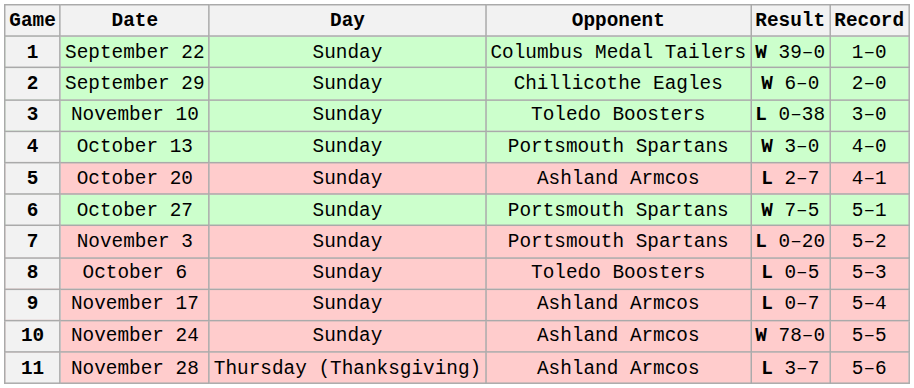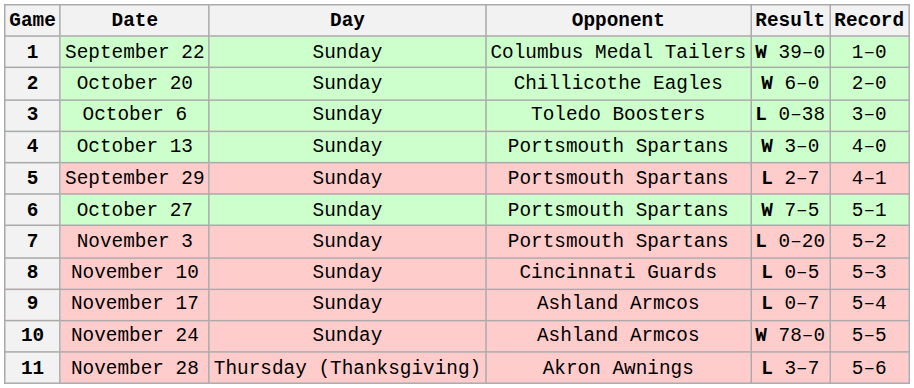 <table class="wikitable" style="text-align:center">
 <tr>
 <th>Game</th>
 <th>Date</th>
 <th>Day</th>
 <th>Opponent</th>
 <th>Result</th>
 <th>Record</th>
 </tr>
 <tr style="background:#cfc;">
 <th scope="row">1</th>
 <td>September 22</td>
 <td>Sunday</td>
 <td>Columbus Medal Tailers</td>
 <td><strong>W</strong> 39–0</td>
 <td>1–0</td>
 </tr>
 <tr style="background:#cfc;">
 <th scope="row">2</th>
-<td>September 29</td>
+<td>October 20</td>
 <td>Sunday</td>
 <td>Chillicothe Eagles</td>
 <td><strong>W</strong> 6–0</td>
 <td>2–0</td>
 </tr>
 <tr style="background:#cfc;">
 <th scope="row">3</th>
-<td>November 10</td>
+<td>October 6</td>
 <td>Sunday</td>
 <td>Toledo Boosters</td>
 <td><strong>L</strong> 0–38</td>
 <td>3–0</td>
 </tr>
 <tr style="background:#cfc;">
 <th scope="row">4</th>
 <td>October 13</td>
 <td>Sunday</td>
 <td>Portsmouth Spartans</td>
 <td><strong>W</strong> 3–0</td>
 <td>4–0</td>
 </tr>
 <tr style="background:#fcc;">
 <th scope="row">5</th>
-<td>October 20</td>
+<td>September 29</td>
 <td>Sunday</td>
-<td>Ashland Armcos</td>
+<td>Portsmouth Spartans</td>
 <td><strong>L</strong> 2–7</td>
 <td>4–1</td>
 </tr>
 <tr style="background:#cfc;">
 <th scope="row">6</th>
 <td>October 27</td>
 <td>Sunday</td>
 <td>Portsmouth Spartans</td>
 <td><strong>W</strong> 7–5</td>
 <td>5–1</td>
 </tr>
 <tr style="background:#fcc;">
 <th scope="row">7</th>
 <td>November 3</td>
 <td>Sunday</td>
 <td>Portsmouth Spartans</td>
 <td><strong>L</strong> 0–20</td>
 <td>5–2</td>
 </tr>
 <tr style="background:#fcc;">
 <th scope="row">8</th>
-<td>October 6</td>
+<td>November 10</td>
 <td>Sunday</td>
-<td>Toledo Boosters</td>
+<td>Cincinnati Guards</td>
 <td><strong>L</strong> 0–5</td>
 <td>5–3</td>
 </tr>
 <tr style="background:#fcc;">
 <th scope="row">9</th>
 <td>November 17</td>
 <td>Sunday</td>
 <td>Ashland Armcos</td>
 <td><strong>L</strong> 0–7</td>
 <td>5–4</td>
 </tr>
 <tr style="background:#fcc;">
 <th scope="row">10</th>
 <td>November 24</td>
 <td>Sunday</td>
 <td>Ashland Armcos</td>
 <td><strong>W</strong> 78–0</td>
 <td>5–5</td>
 </tr>
 <tr style="background:#fcc;">
 <th scope="row">11</th>
 <td>November 28</td>
 <td>Thursday (Thanksgiving)</td>
-<td>Ashland Armcos</td>
+<td>Akron Awnings</td>
 <td><strong>L</strong> 3–7</td>
 <td>5–6</td>
 </tr>
 </table>
